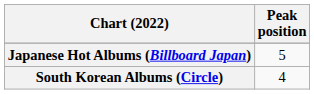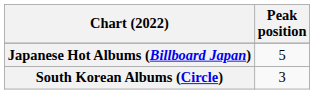 <table class="wikitable sortable plainrowheaders" style="text-align:center;">
 <tr>
 <th scope="col">Chart (2022)</th>
 <th scope="col">Peak<br>position</th>
 </tr>
 <tr>
 </tr>
 <tr>
 <th scope="row">Japanese Hot Albums (<em><a href='#'>Billboard Japan</a></em>)</th>
 <td>5</td>
 </tr>
 <tr>
 <th scope="row">South Korean Albums (<a href='#'>Circle</a>)</th>
-<td>4</td>
+<td>3</td>
 </tr>
 </table>
